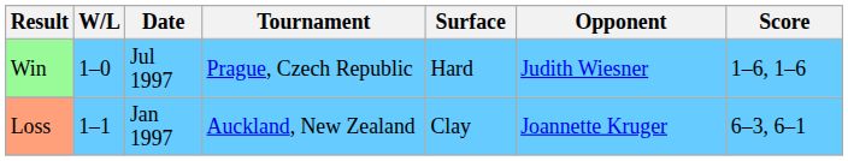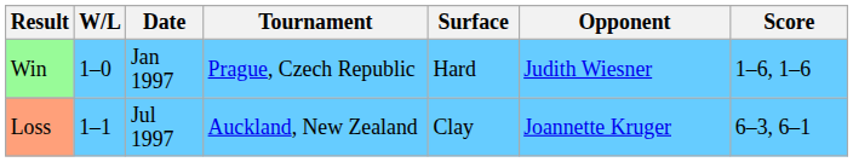 <table class="sortable wikitable">
 <tr>
 </tr>
 <tr bgcolor="#efefef">
 <th>Result</th>
 <th>W/L</th>
 <th style="width:50px">Date</th>
 <th style="width:160px">Tournament</th>
 <th style="width:60px">Surface</th>
 <th style="width:150px">Opponent</th>
 <th style="width:80px" class="unsortable">Score</th>
 </tr>
 <tr style="background:#6cf;">
 <td style="background:#98fb98;">Win</td>
 <td>1–0</td>
-<td>Jul 1997</td>
+<td>Jan 1997</td>
 <td><a href='#'>Prague</a>, Czech Republic</td>
 <td>Hard</td>
 <td> <a href='#'>Judith Wiesner</a></td>
 <td>1–6, 1–6</td>
 </tr>
 <tr style="background:#6cf;">
 <td style="background:#ffa07a;">Loss</td>
 <td>1–1</td>
-<td>Jan 1997</td>
+<td>Jul 1997</td>
 <td><a href='#'>Auckland</a>, New Zealand</td>
 <td>Clay</td>
 <td> <a href='#'>Joannette Kruger</a></td>
 <td>6–3, 6–1</td>
 </tr>
 </table>
